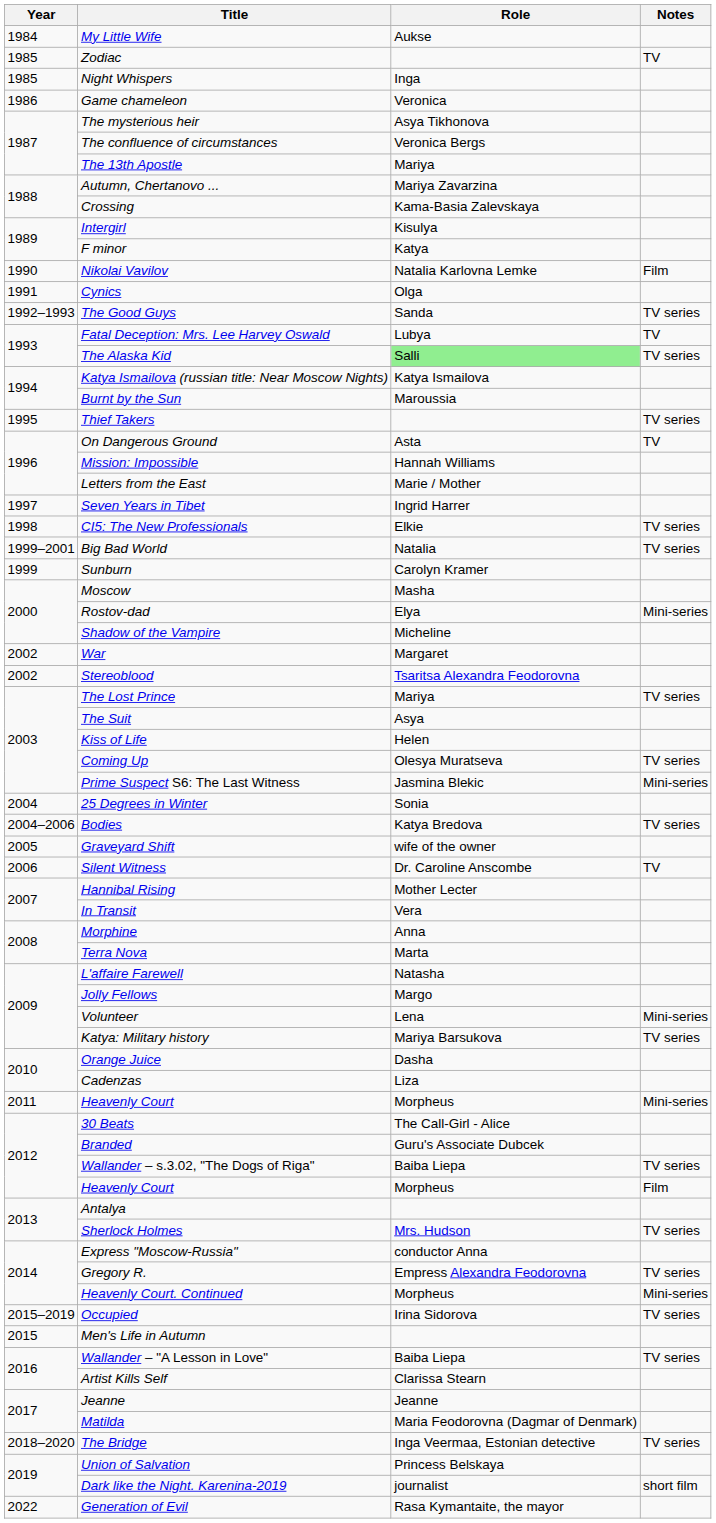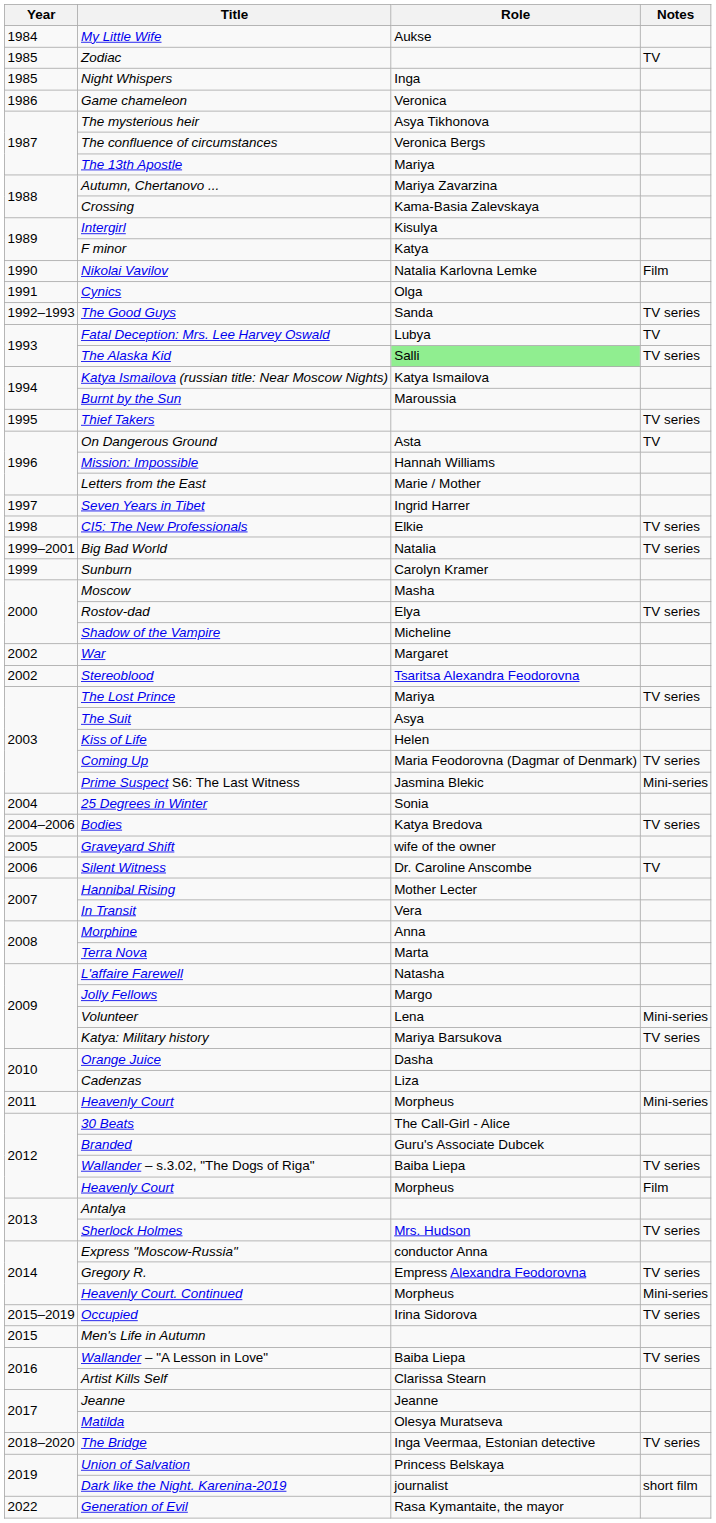 <table class="wikitable sortable">
 <tr>
 <th>Year</th>
 <th>Title</th>
 <th>Role</th>
 <th>Notes</th>
 </tr>
 <tr>
 <td>1984</td>
 <td><em><a href='#'>My Little Wife</a></em></td>
 <td>Aukse</td>
 <td></td>
 </tr>
 <tr>
 <td>1985</td>
 <td><em>Zodiac</em></td>
 <td></td>
 <td>TV</td>
 </tr>
 <tr>
 <td>1985</td>
 <td><em>Night Whispers</em></td>
 <td>Inga</td>
 <td></td>
 </tr>
 <tr>
 <td>1986</td>
 <td><em>Game chameleon</em></td>
 <td>Veronica</td>
 <td></td>
 </tr>
 <tr>
 <td rowspan="3">1987</td>
 <td><em>The mysterious heir</em></td>
 <td>Asya Tikhonova</td>
 <td></td>
 </tr>
 <tr>
 <td><em>The confluence of circumstances</em></td>
 <td>Veronica Bergs</td>
 <td></td>
 </tr>
 <tr>
 <td><em><a href='#'>The 13th Apostle</a></em></td>
 <td>Mariya</td>
 <td></td>
 </tr>
 <tr>
 <td rowspan="2">1988</td>
 <td><em>Autumn, Chertanovo ...</em></td>
 <td>Mariya Zavarzina</td>
 <td></td>
 </tr>
 <tr>
 <td><em>Crossing</em></td>
 <td>Kama-Basia Zalevskaya</td>
 <td></td>
 </tr>
 <tr>
 <td rowspan="2">1989</td>
 <td><em><a href='#'>Intergirl</a></em></td>
 <td>Kisulya</td>
 <td></td>
 </tr>
 <tr>
 <td><em>F minor</em></td>
 <td>Katya</td>
 <td></td>
 </tr>
 <tr>
 <td>1990</td>
 <td><em><a href='#'>Nikolai Vavilov</a></em></td>
 <td>Natalia Karlovna Lemke</td>
 <td>Film</td>
 </tr>
 <tr>
 <td>1991</td>
 <td><em><a href='#'>Cynics</a></em></td>
 <td>Olga</td>
 <td></td>
 </tr>
 <tr>
 <td>1992–1993</td>
 <td><em><a href='#'>The Good Guys</a></em></td>
 <td>Sanda</td>
 <td>TV series</td>
 </tr>
 <tr>
 <td rowspan="2">1993</td>
 <td><em><a href='#'>Fatal Deception: Mrs. Lee Harvey Oswald</a></em></td>
 <td>Lubya</td>
 <td>TV</td>
 </tr>
 <tr>
 <td><em><a href='#'>The Alaska Kid</a></em></td>
 <td style="background: lightgreen;">Salli</td>
 <td>TV series</td>
 </tr>
 <tr>
 <td rowspan="2">1994</td>
 <td><em><a href='#'>Katya Ismailova</a> (russian title: Near Moscow Nights)</em></td>
 <td>Katya Ismailova</td>
 <td></td>
 </tr>
 <tr>
 <td><em><a href='#'>Burnt by the Sun</a></em></td>
 <td>Maroussia</td>
 <td></td>
 </tr>
 <tr>
 <td>1995</td>
 <td><em><a href='#'>Thief Takers</a></em></td>
 <td></td>
 <td>TV series</td>
 </tr>
 <tr>
 <td rowspan="3">1996</td>
 <td><em>On Dangerous Ground</em></td>
 <td>Asta</td>
 <td>TV</td>
 </tr>
 <tr>
 <td><em><a href='#'>Mission: Impossible</a></em></td>
 <td>Hannah Williams</td>
 <td></td>
 </tr>
 <tr>
 <td><em>Letters from the East</em></td>
 <td>Marie / Mother</td>
 <td></td>
 </tr>
 <tr>
 <td>1997</td>
 <td><em><a href='#'>Seven Years in Tibet</a></em></td>
 <td>Ingrid Harrer</td>
 <td></td>
 </tr>
 <tr>
 <td>1998</td>
 <td><em><a href='#'>CI5: The New Professionals</a></em></td>
 <td>Elkie</td>
 <td>TV series</td>
 </tr>
 <tr>
 <td>1999–2001</td>
 <td><em>Big Bad World</em></td>
 <td>Natalia</td>
 <td>TV series</td>
 </tr>
 <tr>
 <td>1999</td>
 <td><em>Sunburn</em></td>
 <td>Carolyn Kramer</td>
 <td></td>
 </tr>
 <tr>
 <td rowspan="3">2000</td>
 <td><em>Moscow</em></td>
 <td>Masha</td>
 <td></td>
 </tr>
 <tr>
 <td><em>Rostov-dad</em></td>
 <td>Elya</td>
-<td>Mini-series</td>
+<td>TV series</td>
 </tr>
 <tr>
 <td><em><a href='#'>Shadow of the Vampire</a></em></td>
 <td>Micheline</td>
 <td></td>
 </tr>
 <tr>
 <td>2002</td>
 <td><em><a href='#'>War</a></em></td>
 <td>Margaret</td>
 <td></td>
 </tr>
 <tr>
 <td>2002</td>
 <td><em><a href='#'>Stereoblood</a></em></td>
 <td><a href='#'>Tsaritsa Alexandra Feodorovna</a></td>
 <td></td>
 </tr>
 <tr>
 <td rowspan="5">2003</td>
 <td><em><a href='#'>The Lost Prince</a></em></td>
 <td>Mariya</td>
 <td>TV series</td>
 </tr>
 <tr>
 <td><em><a href='#'>The Suit</a></em></td>
 <td>Asya</td>
 <td></td>
 </tr>
 <tr>
 <td><em><a href='#'>Kiss of Life</a></em></td>
 <td>Helen</td>
 <td></td>
 </tr>
 <tr>
 <td><em><a href='#'>Coming Up</a></em></td>
-<td>Olesya Muratseva</td>
+<td>Maria Feodorovna (Dagmar of Denmark)</td>
 <td>TV series</td>
 </tr>
 <tr>
 <td><em><a href='#'>Prime Suspect</a></em> S6: The Last Witness</td>
 <td>Jasmina Blekic</td>
 <td>Mini-series</td>
 </tr>
 <tr>
 <td>2004</td>
 <td><em><a href='#'>25 Degrees in Winter</a></em></td>
 <td>Sonia</td>
 <td></td>
 </tr>
 <tr>
 <td>2004–2006</td>
 <td><em><a href='#'>Bodies</a></em></td>
 <td>Katya Bredova</td>
 <td>TV series</td>
 </tr>
 <tr>
 <td>2005</td>
 <td><em><a href='#'>Graveyard Shift</a></em></td>
 <td>wife of the owner</td>
 <td></td>
 </tr>
 <tr>
 <td>2006</td>
 <td><em><a href='#'>Silent Witness</a></em></td>
 <td>Dr. Caroline Anscombe</td>
 <td>TV</td>
 </tr>
 <tr>
 <td rowspan="2">2007</td>
 <td><em><a href='#'>Hannibal Rising</a></em></td>
 <td>Mother Lecter</td>
 <td></td>
 </tr>
 <tr>
 <td><em><a href='#'>In Transit</a></em></td>
 <td>Vera</td>
 <td></td>
 </tr>
 <tr>
 <td rowspan="2">2008</td>
 <td><em><a href='#'>Morphine</a></em></td>
 <td>Anna</td>
 <td></td>
 </tr>
 <tr>
 <td><em><a href='#'>Terra Nova</a></em></td>
 <td>Marta</td>
 <td></td>
 </tr>
 <tr>
 <td rowspan="4">2009</td>
 <td><em><a href='#'>L'affaire Farewell</a></em></td>
 <td>Natasha</td>
 <td></td>
 </tr>
 <tr>
 <td><em><a href='#'>Jolly Fellows</a></em></td>
 <td>Margo</td>
 <td></td>
 </tr>
 <tr>
 <td><em>Volunteer</em></td>
 <td>Lena</td>
 <td>Mini-series</td>
 </tr>
 <tr>
 <td><em>Katya: Military history</em></td>
 <td>Mariya Barsukova</td>
 <td>TV series</td>
 </tr>
 <tr>
 <td rowspan="2">2010</td>
 <td><em><a href='#'>Orange Juice</a></em></td>
 <td>Dasha</td>
 <td></td>
 </tr>
 <tr>
 <td><em>Cadenzas</em></td>
 <td>Liza</td>
 <td></td>
 </tr>
 <tr>
 <td>2011</td>
 <td><em><a href='#'>Heavenly Court</a></em></td>
 <td>Morpheus</td>
 <td>Mini-series</td>
 </tr>
 <tr>
 <td rowspan="4">2012</td>
 <td><em><a href='#'>30 Beats</a></em></td>
 <td>The Call-Girl - Alice</td>
 <td></td>
 </tr>
 <tr>
 <td><em><a href='#'>Branded</a></em></td>
 <td>Guru's Associate Dubcek</td>
 <td></td>
 </tr>
 <tr>
 <td><em><a href='#'>Wallander</a></em> – s.3.02, "The Dogs of Riga"</td>
 <td>Baiba Liepa</td>
 <td>TV series</td>
 </tr>
 <tr>
 <td><em><a href='#'>Heavenly Court</a></em></td>
 <td>Morpheus</td>
 <td>Film</td>
 </tr>
 <tr>
 <td rowspan="2">2013</td>
 <td><em>Antalya</em></td>
 <td></td>
 <td></td>
 </tr>
 <tr>
 <td><em><a href='#'>Sherlock Holmes</a></em></td>
 <td><a href='#'>Mrs. Hudson</a></td>
 <td>TV series</td>
 </tr>
 <tr>
 <td rowspan="3">2014</td>
 <td><em>Express "Moscow-Russia"</em></td>
 <td>conductor Anna</td>
 <td></td>
 </tr>
 <tr>
 <td><em>Gregory R.</em></td>
 <td>Empress <a href='#'>Alexandra Feodorovna</a></td>
 <td>TV series</td>
 </tr>
 <tr>
 <td><em><a href='#'>Heavenly Court. Continued</a></em></td>
 <td>Morpheus</td>
 <td>Mini-series</td>
 </tr>
 <tr>
 <td>2015–2019</td>
 <td><em><a href='#'>Occupied</a></em></td>
 <td>Irina Sidorova</td>
 <td>TV series</td>
 </tr>
 <tr>
 <td>2015</td>
 <td><em>Men's Life in Autumn</em></td>
 <td></td>
 <td></td>
 </tr>
 <tr>
 <td rowspan="2">2016</td>
 <td><em><a href='#'>Wallander</a></em> – "A Lesson in Love"</td>
 <td>Baiba Liepa</td>
 <td>TV series</td>
 </tr>
 <tr>
 <td><em>Artist Kills Self</em></td>
 <td>Clarissa Stearn</td>
 <td></td>
 </tr>
 <tr>
 <td rowspan="2">2017</td>
 <td><em>Jeanne</em></td>
 <td>Jeanne</td>
 <td></td>
 </tr>
 <tr>
 <td><em><a href='#'>Matilda</a></em></td>
-<td>Maria Feodorovna (Dagmar of Denmark)</td>
+<td>Olesya Muratseva</td>
 <td></td>
 </tr>
 <tr>
 <td rowspan="1">2018–2020</td>
 <td><em><a href='#'>The Bridge</a></em></td>
 <td>Inga Veermaa, Estonian detective</td>
 <td>TV series</td>
 </tr>
 <tr>
 <td rowspan="2">2019</td>
 <td><em><a href='#'>Union of Salvation</a></em></td>
 <td>Princess Belskaya</td>
 <td></td>
 </tr>
 <tr>
 <td><em><a href='#'>Dark like the Night. Karenina-2019</a></em></td>
 <td>journalist</td>
 <td>short film</td>
 </tr>
 <tr>
 <td>2022</td>
 <td><em><a href='#'>Generation of Evil</a></em></td>
 <td>Rasa Kymantaite, the mayor</td>
 <td></td>
 </tr>
 </table>
